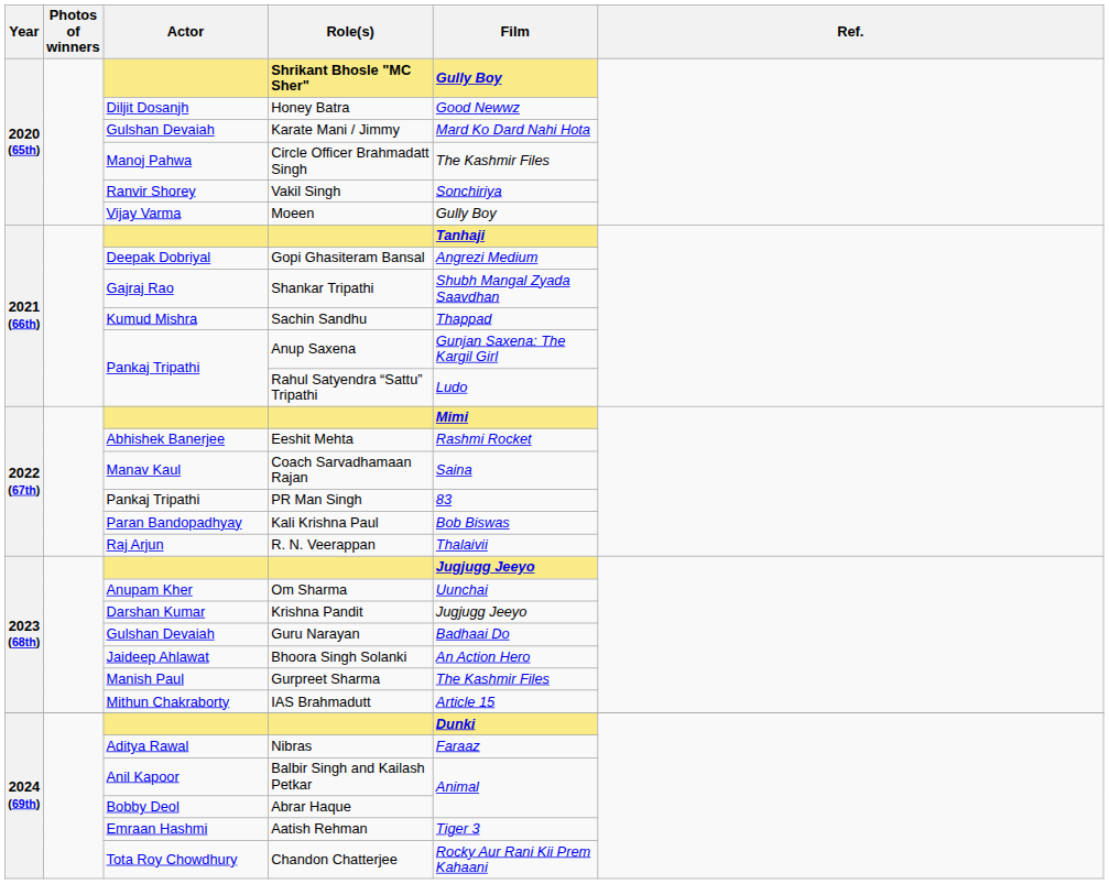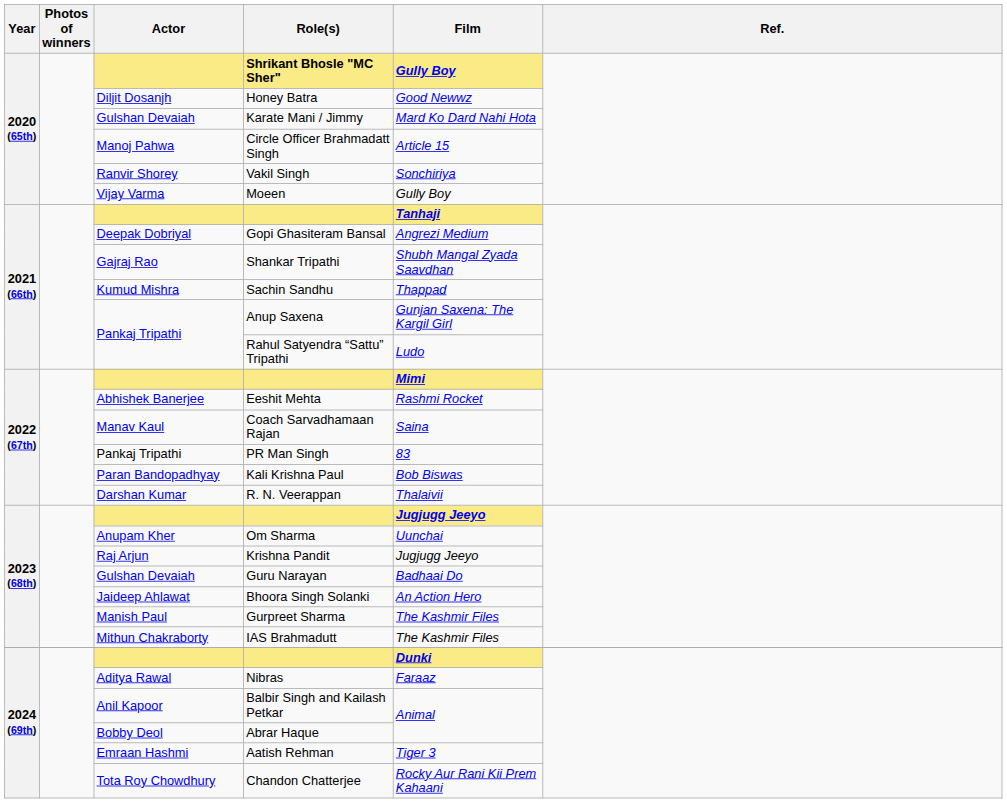 <table class="wikitable sortable" style="text-align:left;">
 <tr>
 <th scope="col" style="width:3%; text-align:center;">Year</th>
 <th scope="col" style="width:3%;text-align:center;">Photos of winners</th>
 <th scope="col" style="width:15%;text-align:center;">Actor</th>
 <th scope="col" style="width:15%;text-align:center;">Role(s)</th>
 <th scope="col" style="width:15%;text-align:center;">Film</th>
 <th>Ref.</th>
 </tr>
 <tr>
 <th scope="row" rowspan=6 style="text-align:center">2020 <br><small>(<a href='#'>65th</a>) </small></th>
 <td rowspan=6 style="text-align:center"></td>
 <td style="background:#FAEB86;"><strong></strong> </td>
 <td style="background:#FAEB86;"><strong>Shrikant Bhosle "MC Sher"</strong></td>
 <td style="background:#FAEB86;"><strong><em><a href='#'>Gully Boy</a></em></strong></td>
 <td rowspan="6"></td>
 </tr>
 <tr>
 <td><a href='#'>Diljit Dosanjh</a></td>
 <td>Honey Batra</td>
 <td><em><a href='#'>Good Newwz</a></em></td>
 </tr>
 <tr>
 <td><a href='#'>Gulshan Devaiah</a></td>
 <td>Karate Mani / Jimmy</td>
 <td><em><a href='#'>Mard Ko Dard Nahi Hota</a></em></td>
 </tr>
 <tr>
 <td><a href='#'>Manoj Pahwa</a></td>
 <td>Circle Officer Brahmadatt Singh</td>
-<td><em>The Kashmir Files</em></td>
+<td><em><a href='#'>Article 15</a></em></td>
 </tr>
 <tr>
 <td><a href='#'>Ranvir Shorey</a></td>
 <td>Vakil Singh</td>
 <td><em><a href='#'>Sonchiriya</a></em></td>
 </tr>
 <tr>
 <td><a href='#'>Vijay Varma</a></td>
 <td>Moeen</td>
 <td><em>Gully Boy</em></td>
 </tr>
 <tr>
 <th scope="row" rowspan=6 style="text-align:center">2021 <br><small>(<a href='#'>66th</a>) </small></th>
 <td rowspan=6 style="text-align:center"></td>
 <td style="background:#FAEB86;"><strong></strong> </td>
 <td style="background:#FAEB86;"><strong></strong></td>
 <td style="background:#FAEB86;"><strong><em><a href='#'>Tanhaji</a></em></strong></td>
 <td rowspan="6"></td>
 </tr>
 <tr>
 <td><a href='#'>Deepak Dobriyal</a></td>
 <td>Gopi Ghasiteram Bansal</td>
 <td><em><a href='#'>Angrezi Medium</a></em></td>
 </tr>
 <tr>
 <td><a href='#'>Gajraj Rao</a></td>
 <td>Shankar Tripathi</td>
 <td><em><a href='#'>Shubh Mangal Zyada Saavdhan</a></em></td>
 </tr>
 <tr>
 <td><a href='#'>Kumud Mishra</a></td>
 <td>Sachin Sandhu</td>
 <td><em><a href='#'>Thappad</a></em></td>
 </tr>
 <tr>
 <td rowspan="2"><a href='#'>Pankaj Tripathi</a></td>
 <td>Anup Saxena</td>
 <td><em><a href='#'>Gunjan Saxena: The Kargil Girl</a></em></td>
 </tr>
 <tr>
 <td>Rahul Satyendra “Sattu” Tripathi</td>
 <td><em><a href='#'>Ludo</a></em></td>
 </tr>
 <tr>
 <th scope="row" rowspan=6 style="text-align:center">2022 <br><small>(<a href='#'>67th</a>) </small></th>
 <td rowspan=6 style="text-align:center"></td>
 <td style="background:#FAEB86;"><strong></strong> </td>
 <td style="background:#FAEB86;"><strong></strong></td>
 <td style="background:#FAEB86;"><strong><em><a href='#'>Mimi</a></em></strong></td>
 <td rowspan="6"></td>
 </tr>
 <tr>
 <td><a href='#'>Abhishek Banerjee</a></td>
 <td>Eeshit Mehta</td>
 <td><em><a href='#'>Rashmi Rocket</a></em></td>
 </tr>
 <tr>
 <td><a href='#'>Manav Kaul</a></td>
 <td>Coach Sarvadhamaan Rajan</td>
 <td><em><a href='#'>Saina</a></em></td>
 </tr>
 <tr>
 <td>Pankaj Tripathi</td>
 <td>PR Man Singh</td>
 <td><em><a href='#'>83</a></em></td>
 </tr>
 <tr>
 <td><a href='#'>Paran Bandopadhyay</a></td>
 <td>Kali Krishna Paul</td>
 <td><em><a href='#'>Bob Biswas</a></em></td>
 </tr>
 <tr>
-<td><a href='#'>Raj Arjun</a></td>
+<td><a href='#'>Darshan Kumar</a></td>
 <td>R. N. Veerappan</td>
 <td><em><a href='#'>Thalaivii</a></em></td>
 </tr>
 <tr>
 <th scope="row" rowspan=7 style="text-align:center">2023 <br><small>(<a href='#'>68th</a>) </small></th>
 <td rowspan=7 style="text-align:center"></td>
 <td style="background:#FAEB86;"><strong></strong> </td>
 <td style="background:#FAEB86;"><strong></strong></td>
 <td style="background:#FAEB86;"><strong><em><a href='#'>Jugjugg Jeeyo</a></em></strong></td>
 <td rowspan="7"></td>
 </tr>
 <tr>
 <td><a href='#'>Anupam Kher</a></td>
 <td>Om Sharma</td>
 <td><em><a href='#'>Uunchai</a></em></td>
 </tr>
 <tr>
-<td><a href='#'>Darshan Kumar</a></td>
+<td><a href='#'>Raj Arjun</a></td>
 <td>Krishna Pandit</td>
 <td><em>Jugjugg Jeeyo</em></td>
 </tr>
 <tr>
 <td><a href='#'>Gulshan Devaiah</a></td>
 <td>Guru Narayan</td>
 <td><em><a href='#'>Badhaai Do</a></em></td>
 </tr>
 <tr>
 <td><a href='#'>Jaideep Ahlawat</a></td>
 <td>Bhoora Singh Solanki</td>
 <td><em><a href='#'>An Action Hero</a></em></td>
 </tr>
 <tr>
 <td><a href='#'>Manish Paul</a></td>
 <td>Gurpreet Sharma</td>
 <td><em><a href='#'>The Kashmir Files</a></em></td>
 </tr>
 <tr>
 <td><a href='#'>Mithun Chakraborty</a></td>
 <td>IAS Brahmadutt</td>
-<td><em><a href='#'>Article 15</a></em></td>
+<td><em>The Kashmir Files</em></td>
 </tr>
 <tr>
 </tr>
 <tr>
 <th scope="row" rowspan=6 style="text-align:center">2024 <br><small>(<a href='#'>69th</a>) </small></th>
 <td rowspan=6 style="text-align:center"></td>
 <td style="background:#FAEB86;"><strong></strong> </td>
 <td style="background:#FAEB86;"><strong></strong></td>
 <td style="background:#FAEB86;"><strong><em><a href='#'>Dunki</a></em></strong></td>
 <td rowspan="6"></td>
 </tr>
 <tr>
 <td><a href='#'>Aditya Rawal</a></td>
 <td>Nibras</td>
 <td><em><a href='#'>Faraaz</a></em></td>
 </tr>
 <tr>
 <td><a href='#'>Anil Kapoor</a></td>
 <td>Balbir Singh and Kailash Petkar</td>
 <td rowspan=2><em><a href='#'>Animal</a></em></td>
 </tr>
 <tr>
 <td><a href='#'>Bobby Deol</a></td>
 <td>Abrar Haque</td>
 </tr>
 <tr>
 <td><a href='#'>Emraan Hashmi</a></td>
 <td>Aatish Rehman</td>
 <td><em><a href='#'>Tiger 3</a></em></td>
 </tr>
 <tr>
 <td><a href='#'>Tota Roy Chowdhury</a></td>
 <td>Chandon Chatterjee</td>
 <td><em><a href='#'>Rocky Aur Rani Kii Prem Kahaani</a></em></td>
 </tr>
 </table>
